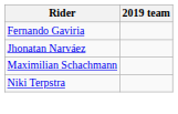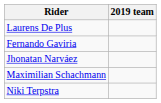 <table class="wikitable">
 <tr>
 <th>Rider</th>
 <th>2019 team</th>
+</tr>
+<tr>
+<td><a href='#'>Laurens De Plus</a></td>
+<td></td>
 </tr>
 <tr>
 <td><a href='#'>Fernando Gaviria</a></td>
 <td></td>
 </tr>
 <tr>
 <td><a href='#'>Jhonatan Narváez</a></td>
 <td></td>
 </tr>
 <tr>
 <td><a href='#'>Maximilian Schachmann</a></td>
 <td></td>
 </tr>
 <tr>
 <td><a href='#'>Niki Terpstra</a></td>
 <td></td>
 </tr>
 </table>
